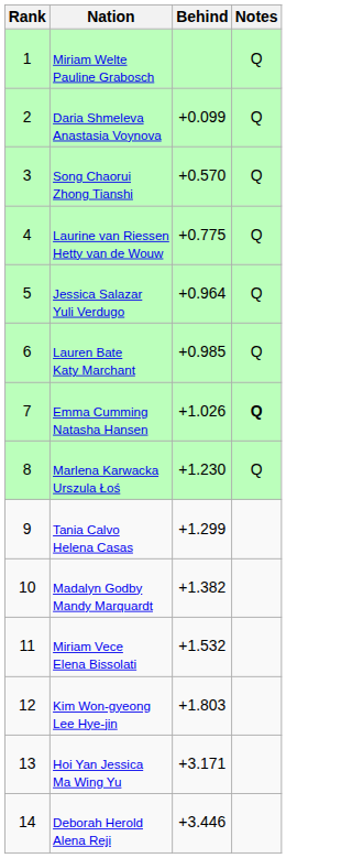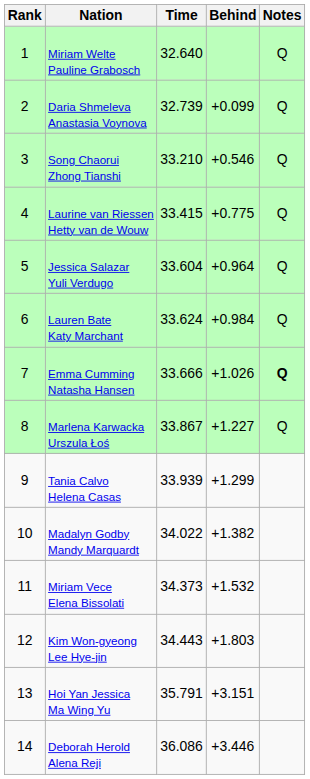 <table class="wikitable sortable" style="text-align:center">
 <tr>
 <th>Rank</th>
 <th>Nation</th>
+<th>Time</th>
 <th>Behind</th>
 <th>Notes</th>
 </tr>
 <tr bgcolor=bbffbb>
 <td>1</td>
 <td align="left"><br><small><a href='#'>Miriam Welte</a><br><a href='#'>Pauline Grabosch</a></small></td>
+<td>32.640</td>
 <td></td>
 <td>Q</td>
 </tr>
 <tr bgcolor=bbffbb>
 <td>2</td>
 <td align="left"><br><small><a href='#'>Daria Shmeleva</a><br><a href='#'>Anastasia Voynova</a> </small></td>
+<td>32.739</td>
 <td>+0.099</td>
 <td>Q</td>
 </tr>
 <tr bgcolor=bbffbb>
 <td>3</td>
 <td align="left"><br><small><a href='#'>Song Chaorui</a><br><a href='#'>Zhong Tianshi</a></small></td>
-<td>+0.570</td>
+<td>33.210</td>
+<td>+0.546</td>
 <td>Q</td>
 </tr>
 <tr bgcolor=bbffbb>
 <td>4</td>
 <td align="left"><br><small><a href='#'>Laurine van Riessen</a><br><a href='#'>Hetty van de Wouw</a></small></td>
+<td>33.415</td>
 <td>+0.775</td>
 <td>Q</td>
 </tr>
 <tr bgcolor=bbffbb>
 <td>5</td>
 <td align="left"><br><small><a href='#'>Jessica Salazar</a><br><a href='#'>Yuli Verdugo</a> </small></td>
+<td>33.604</td>
 <td>+0.964</td>
 <td>Q</td>
 </tr>
 <tr bgcolor=bbffbb>
 <td>6</td>
 <td align="left"><br><small><a href='#'>Lauren Bate</a><br><a href='#'>Katy Marchant</a></small></td>
-<td>+0.985</td>
+<td>33.624</td>
+<td>+0.984</td>
 <td>Q</td>
 </tr>
 <tr bgcolor=bbffbb>
 <td>7</td>
 <td align="left"><br><small><a href='#'>Emma Cumming</a><br><a href='#'>Natasha Hansen</a> </small></td>
+<td>33.666</td>
 <td>+1.026</td>
 <td><strong>Q</strong></td>
 </tr>
 <tr bgcolor=bbffbb>
 <td>8</td>
 <td align="left"><br><small><a href='#'>Marlena Karwacka</a><br><a href='#'>Urszula Łoś</a> </small></td>
-<td>+1.230</td>
+<td>33.867</td>
+<td>+1.227</td>
 <td>Q</td>
 </tr>
 <tr>
 <td>9</td>
 <td align="left"><br><small><a href='#'>Tania Calvo</a><br><a href='#'>Helena Casas</a></small></td>
+<td>33.939</td>
 <td>+1.299</td>
 <td></td>
 </tr>
 <tr>
 <td>10</td>
 <td align="left"><br><small><a href='#'>Madalyn Godby</a><br><a href='#'>Mandy Marquardt</a> </small></td>
+<td>34.022</td>
 <td>+1.382</td>
 <td></td>
 </tr>
 <tr>
 <td>11</td>
 <td align="left"><br><small><a href='#'>Miriam Vece</a><br><a href='#'>Elena Bissolati</a> </small></td>
+<td>34.373</td>
 <td>+1.532</td>
 <td></td>
 </tr>
 <tr>
 <td>12</td>
 <td align=left><br><small><a href='#'>Kim Won-gyeong</a><br><a href='#'>Lee Hye-jin</a> </small></td>
+<td>34.443</td>
 <td>+1.803</td>
 <td></td>
 </tr>
 <tr>
 <td>13</td>
 <td align="left"><br><small><a href='#'>Hoi Yan Jessica</a><br><a href='#'>Ma Wing Yu</a> </small></td>
-<td>+3.171</td>
+<td>35.791</td>
+<td>+3.151</td>
 <td></td>
 </tr>
 <tr>
 <td>14</td>
 <td align="left"><br><small><a href='#'>Deborah Herold</a><br><a href='#'>Alena Reji</a></small></td>
+<td>36.086</td>
 <td>+3.446</td>
 <td></td>
 </tr>
 </table>
